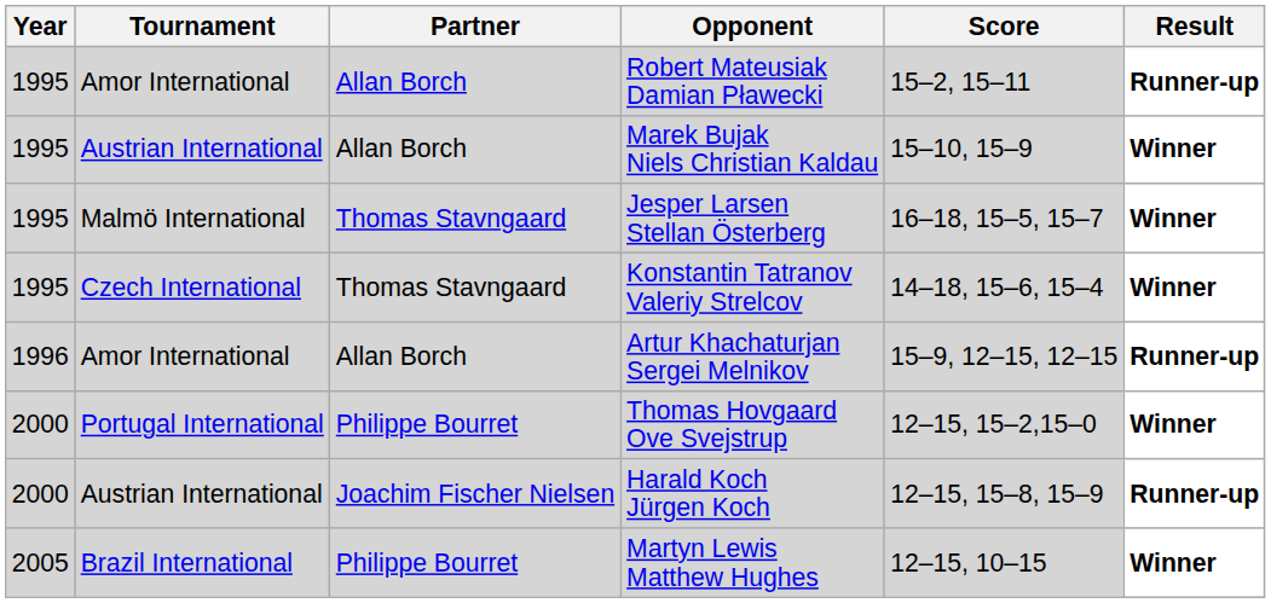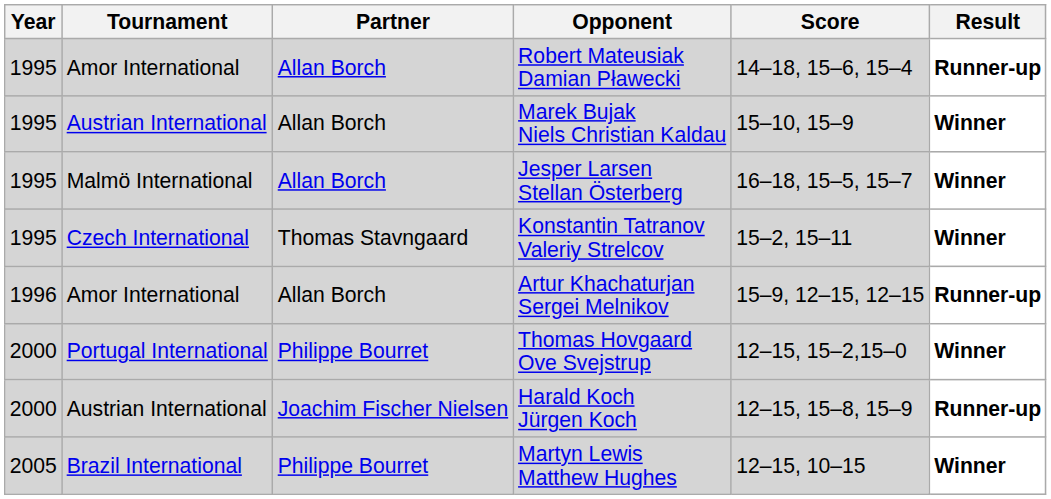 <table class="sortable wikitable" style="font-size: 90%;">
 <tr>
 <th>Year</th>
 <th>Tournament</th>
 <th>Partner</th>
 <th>Opponent</th>
 <th>Score</th>
 <th>Result</th>
 </tr>
 <tr style="background:#D5D5D5">
 <td align="center">1995</td>
 <td align="left">Amor International</td>
 <td align="left"> <a href='#'>Allan Borch</a></td>
 <td align="left"> <a href='#'>Robert Mateusiak</a><br> <a href='#'>Damian Pławecki</a></td>
-<td align="left">15–2, 15–11</td>
+<td align="left">14–18, 15–6, 15–4</td>
 <td style="text-align:left; background:white"> <strong>Runner-up</strong></td>
 </tr>
 <tr style="background:#D5D5D5">
 <td align="center">1995</td>
 <td align="left"><a href='#'>Austrian International</a></td>
 <td align="left"> Allan Borch</td>
 <td align="left"> <a href='#'>Marek Bujak</a><br> <a href='#'>Niels Christian Kaldau</a></td>
 <td align="left">15–10, 15–9</td>
 <td style="text-align:left; background:white"> <strong>Winner</strong></td>
 </tr>
 <tr style="background:#D5D5D5">
 <td align="center">1995</td>
 <td align="left">Malmö International</td>
-<td align="left"> <a href='#'>Thomas Stavngaard</a></td>
+<td align="left"> <a href='#'>Allan Borch</a></td>
 <td align="left"> <a href='#'>Jesper Larsen</a><br> <a href='#'>Stellan Österberg</a></td>
 <td align="left">16–18, 15–5, 15–7</td>
 <td style="text-align:left; background:white"> <strong>Winner</strong></td>
 </tr>
 <tr style="background:#D5D5D5">
 <td align="center">1995</td>
 <td align="left"><a href='#'>Czech International</a></td>
 <td align="left"> Thomas Stavngaard</td>
 <td align="left"> <a href='#'>Konstantin Tatranov</a><br> <a href='#'>Valeriy Strelcov</a></td>
-<td align="left">14–18, 15–6, 15–4</td>
+<td align="left">15–2, 15–11</td>
 <td style="text-align:left; background:white"> <strong>Winner</strong></td>
 </tr>
 <tr style="background:#D5D5D5">
 <td align="center">1996</td>
 <td align="left">Amor International</td>
 <td align="left"> Allan Borch</td>
 <td align="left"> <a href='#'>Artur Khachaturjan</a><br> <a href='#'>Sergei Melnikov</a></td>
 <td align="left">15–9, 12–15, 12–15</td>
 <td style="text-align:left; background:white"> <strong>Runner-up</strong></td>
 </tr>
 <tr style="background:#D5D5D5">
 <td align="center">2000</td>
 <td align="left"><a href='#'>Portugal International</a></td>
 <td align="left"> <a href='#'>Philippe Bourret</a></td>
 <td align="left"> <a href='#'>Thomas Hovgaard</a><br> <a href='#'>Ove Svejstrup</a></td>
 <td align="left">12–15, 15–2,15–0</td>
 <td style="text-align:left; background:white"> <strong>Winner</strong></td>
 </tr>
 <tr style="background:#D5D5D5">
 <td align="center">2000</td>
 <td align="left">Austrian International</td>
 <td align="left"> <a href='#'>Joachim Fischer Nielsen</a></td>
 <td align="left"> <a href='#'>Harald Koch</a><br> <a href='#'>Jürgen Koch</a></td>
 <td align="left">12–15, 15–8, 15–9</td>
 <td style="text-align:left; background:white"> <strong>Runner-up</strong></td>
 </tr>
 <tr style="background:#D5D5D5">
 <td align="center">2005</td>
 <td align="left"><a href='#'>Brazil International</a></td>
 <td align="left"> <a href='#'>Philippe Bourret</a></td>
 <td align="left"> <a href='#'>Martyn Lewis</a><br> <a href='#'>Matthew Hughes</a></td>
 <td align="left">12–15, 10–15</td>
 <td style="text-align:left; background:white"> <strong>Winner</strong></td>
 </tr>
 </table>
